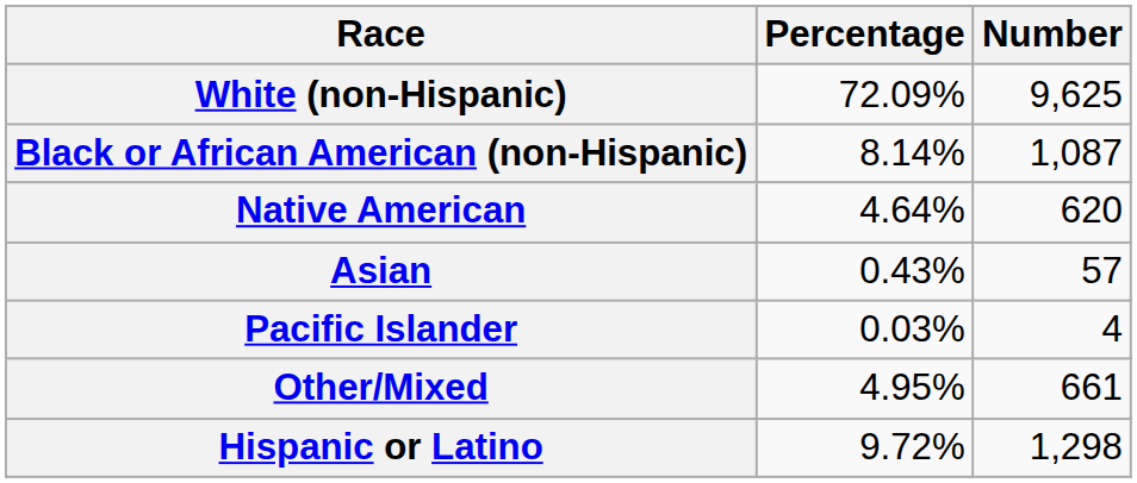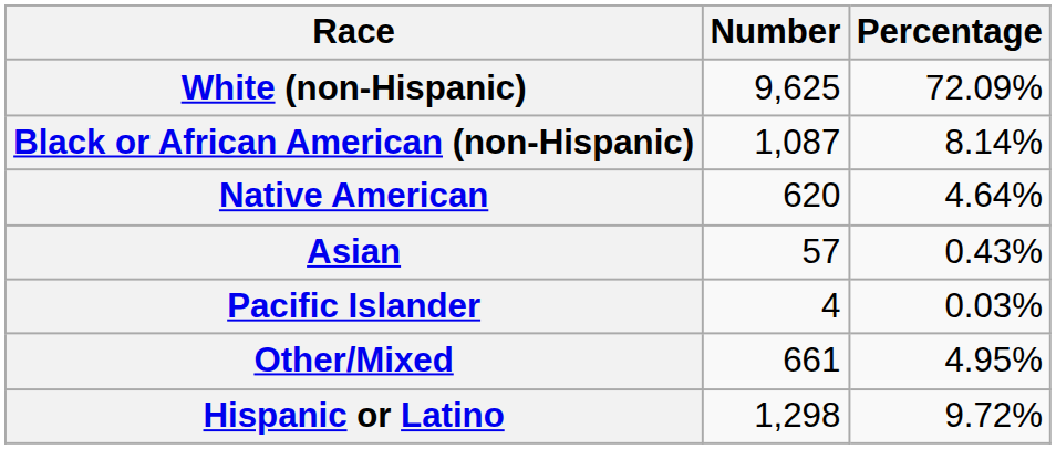 <table class="wikitable" style="text-align:right">
 <tr>
 <th scope="col">Race</th>
+<th scope="col">Number</th>
 <th scope="col">Percentage</th>
-<th scope="col">Number</th>
 </tr>
 <tr>
 <th scope="row"><a href='#'>White</a> (non-Hispanic)</th>
+<td>9,625</td>
 <td>72.09%</td>
-<td>9,625</td>
 </tr>
 <tr>
 <th scope="row"><a href='#'>Black or African American</a> (non-Hispanic)</th>
+<td>1,087</td>
 <td>8.14%</td>
-<td>1,087</td>
 </tr>
 <tr>
 <th scope="row"><a href='#'>Native American</a></th>
+<td>620</td>
 <td>4.64%</td>
-<td>620</td>
 </tr>
 <tr>
 <th scope="row"><a href='#'>Asian</a></th>
+<td>57</td>
 <td>0.43%</td>
-<td>57</td>
 </tr>
 <tr>
 <th scope="row"><a href='#'>Pacific Islander</a></th>
+<td>4</td>
 <td>0.03%</td>
-<td>4</td>
 </tr>
 <tr>
 <th scope="row"><a href='#'>Other/Mixed</a></th>
+<td>661</td>
 <td>4.95%</td>
-<td>661</td>
 </tr>
 <tr>
 <th scope="row"><a href='#'>Hispanic</a> or <a href='#'>Latino</a></th>
+<td>1,298</td>
 <td>9.72%</td>
-<td>1,298</td>
 </tr>
 </table>
